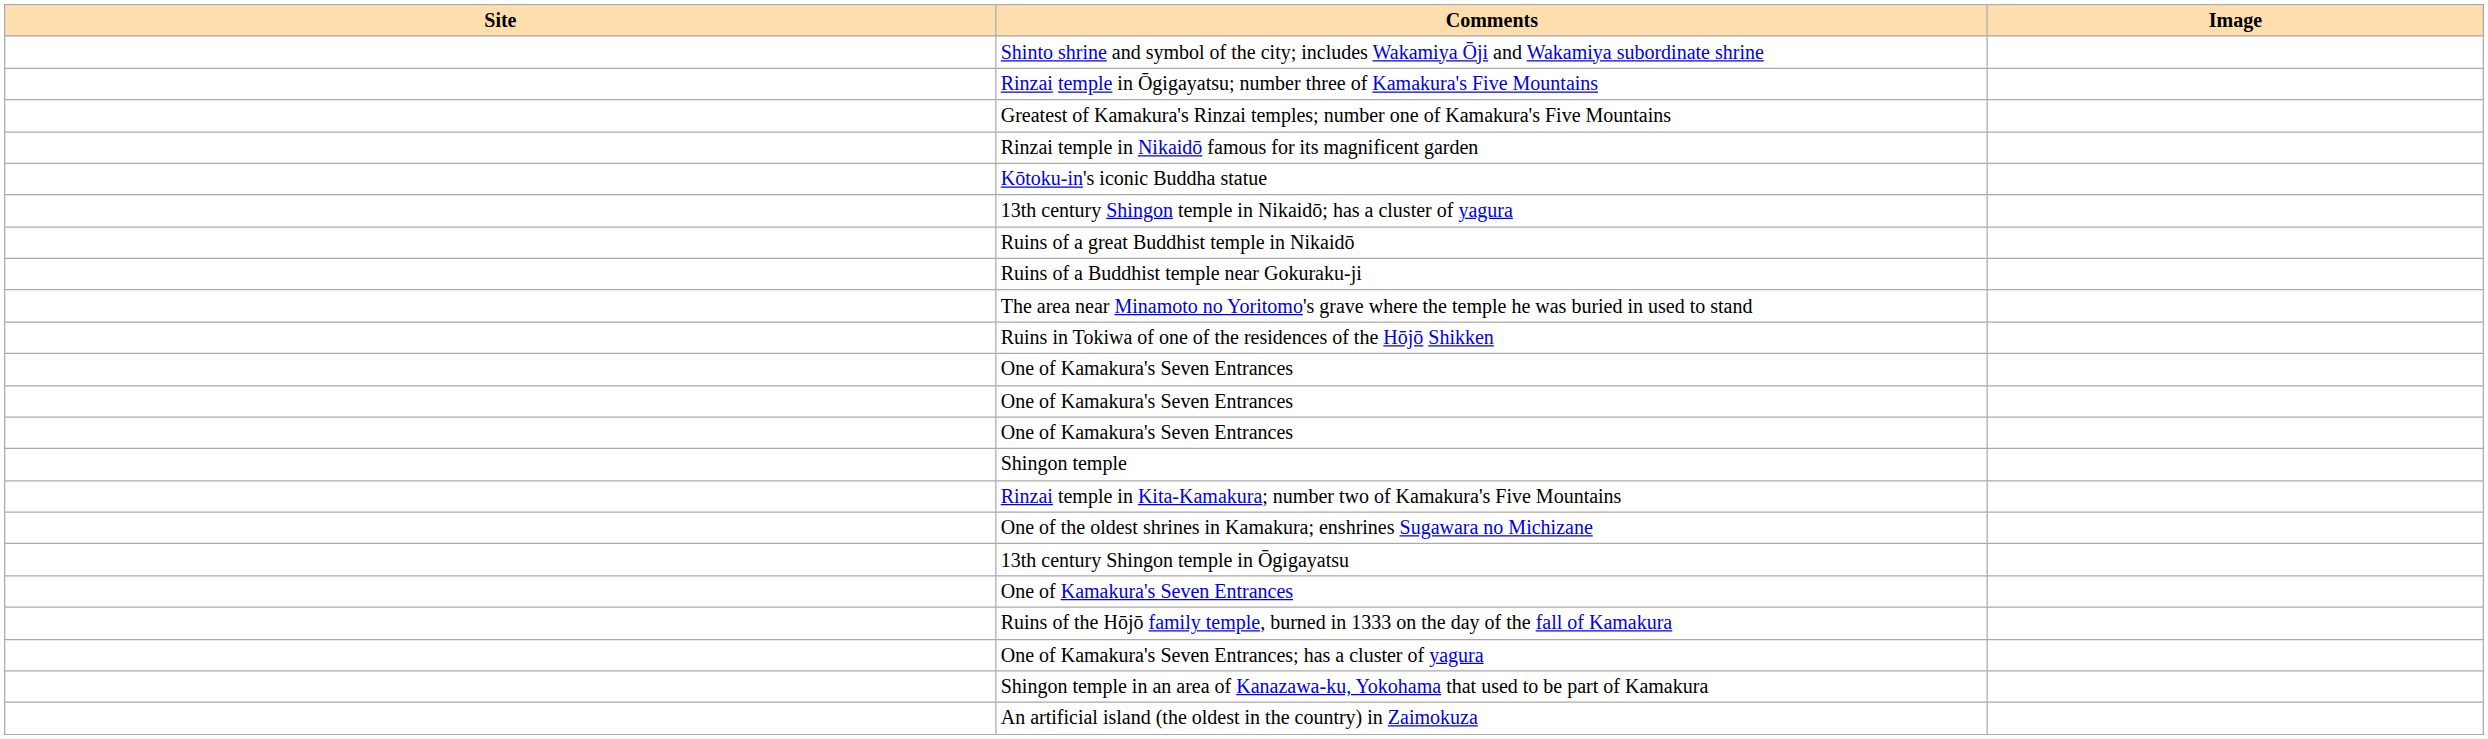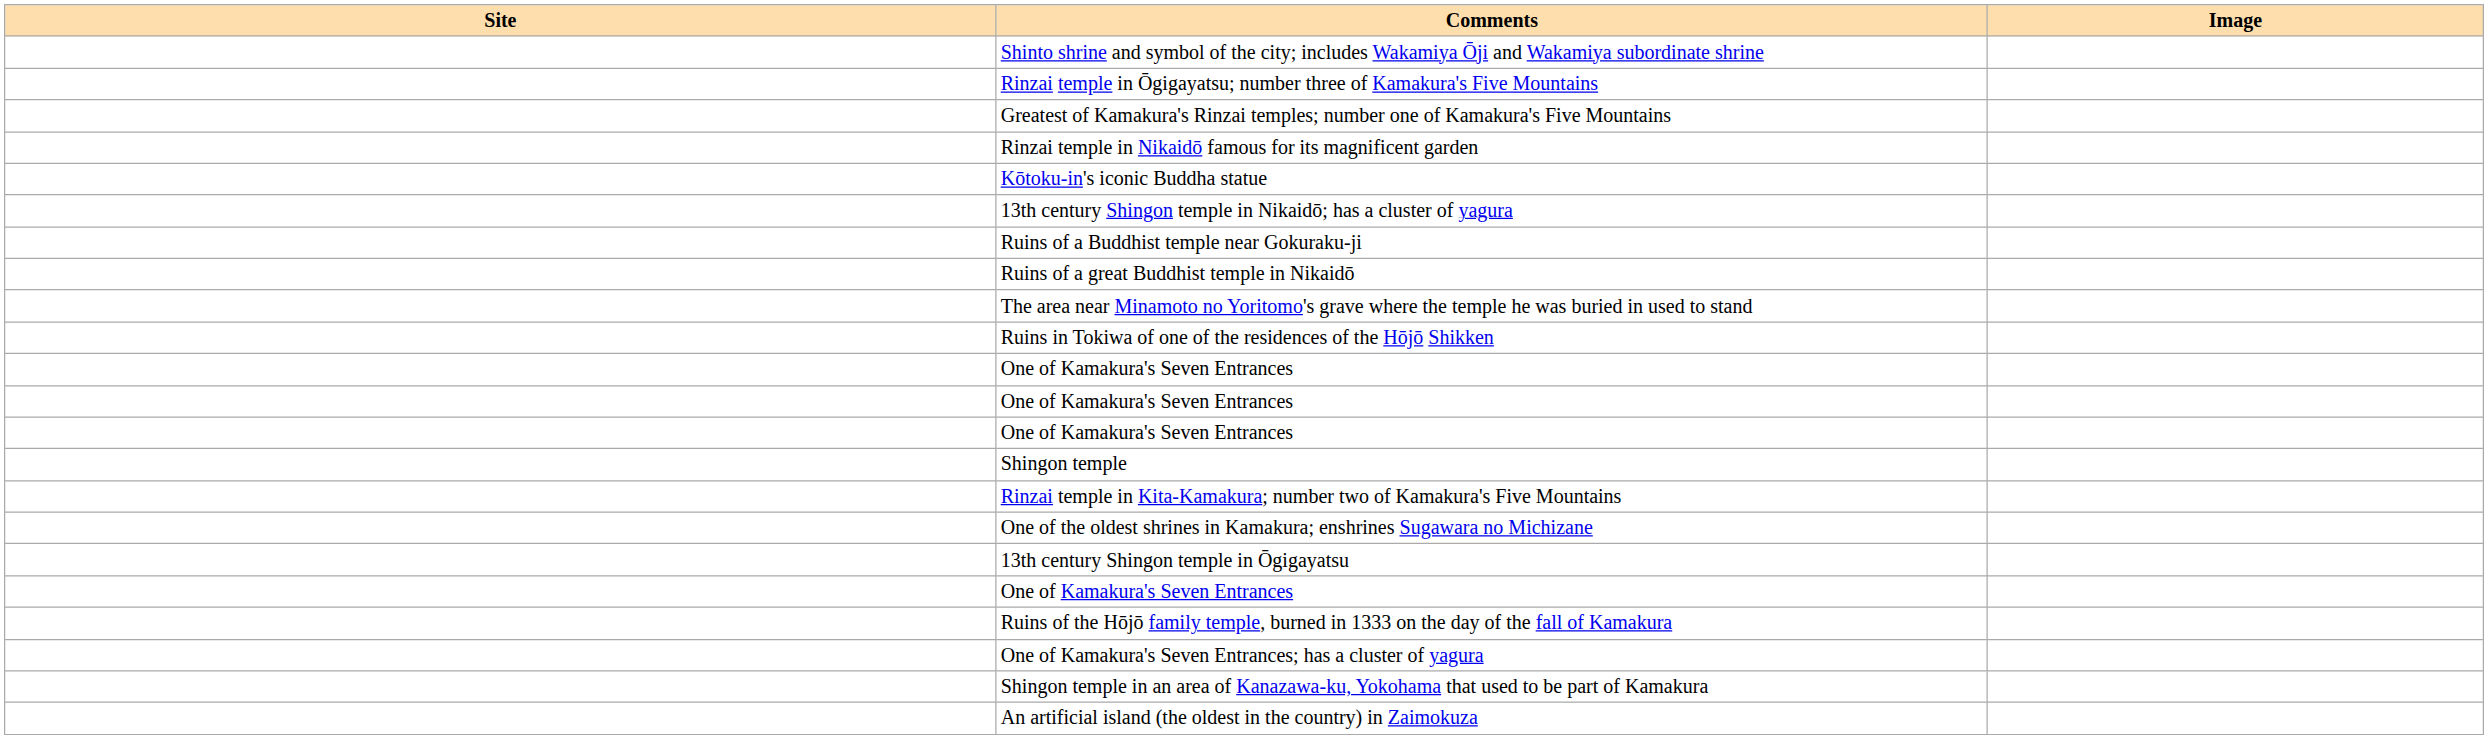 <table class="wikitable sortable"  width="100%" style="background:#ffffff;">
 <tr>
 <th width="40%" align="left" style="background:#ffdead;">Site</th>
 <th width="40%" align="left" style="background:#ffdead;" class="unsortable">Comments</th>
 <th width="20%" align="left" style="background:#ffdead;" class="unsortable">Image</th>
 </tr>
 <tr>
 <td></td>
 <td><a href='#'>Shinto shrine</a> and symbol of the city; includes <a href='#'>Wakamiya Ōji</a> and <a href='#'>Wakamiya subordinate shrine</a></td>
 <td></td>
 </tr>
 <tr>
 <td></td>
 <td><a href='#'>Rinzai</a> <a href='#'>temple</a> in Ōgigayatsu; number three of <a href='#'>Kamakura's Five Mountains</a></td>
 <td></td>
 </tr>
 <tr>
 <td></td>
 <td>Greatest of Kamakura's Rinzai temples; number one of Kamakura's Five Mountains</td>
 <td></td>
 </tr>
 <tr>
 <td></td>
 <td>Rinzai temple in <a href='#'>Nikaidō</a> famous for its magnificent garden</td>
 <td></td>
 </tr>
 <tr>
 <td></td>
 <td><a href='#'>Kōtoku-in</a>'s iconic Buddha statue</td>
 <td></td>
 </tr>
 <tr>
 <td></td>
 <td>13th century <a href='#'>Shingon</a> temple in Nikaidō; has a cluster of <a href='#'>yagura</a></td>
 <td></td>
 </tr>
 <tr>
 <td></td>
-<td>Ruins of a great Buddhist temple in Nikaidō</td>
+<td>Ruins of a Buddhist temple near Gokuraku-ji</td>
 <td></td>
 </tr>
 <tr>
 <td></td>
-<td>Ruins of a Buddhist temple near Gokuraku-ji</td>
+<td>Ruins of a great Buddhist temple in Nikaidō</td>
 <td></td>
 </tr>
 <tr>
 <td></td>
 <td>The area near <a href='#'>Minamoto no Yoritomo</a>'s grave where the temple he was buried in used to stand</td>
 <td></td>
 </tr>
 <tr>
 <td></td>
 <td>Ruins in Tokiwa of one of the residences of the <a href='#'>Hōjō</a> <a href='#'>Shikken</a></td>
 <td></td>
 </tr>
 <tr>
 <td></td>
 <td>One of Kamakura's Seven Entrances</td>
 <td></td>
 </tr>
 <tr>
 <td></td>
 <td>One of Kamakura's Seven Entrances</td>
 <td></td>
 </tr>
 <tr>
 <td></td>
 <td>One of Kamakura's Seven Entrances</td>
 <td></td>
 </tr>
 <tr>
 <td></td>
 <td>Shingon temple</td>
 <td></td>
 </tr>
 <tr>
 <td></td>
 <td><a href='#'>Rinzai</a> temple in <a href='#'>Kita-Kamakura</a>; number two of Kamakura's Five Mountains</td>
 <td></td>
 </tr>
 <tr>
 <td></td>
 <td>One of the oldest shrines in Kamakura; enshrines <a href='#'>Sugawara no Michizane</a></td>
 <td></td>
 </tr>
 <tr>
 <td></td>
 <td>13th century Shingon temple in Ōgigayatsu</td>
 <td></td>
 </tr>
 <tr>
 <td></td>
 <td>One of <a href='#'>Kamakura's Seven Entrances</a></td>
 <td></td>
 </tr>
 <tr>
 <td></td>
 <td>Ruins of the Hōjō <a href='#'>family temple</a>, burned in 1333 on the day of the <a href='#'>fall of Kamakura</a></td>
 <td></td>
 </tr>
 <tr>
 <td></td>
 <td>One of Kamakura's Seven Entrances; has a cluster of <a href='#'>yagura</a></td>
 <td></td>
 </tr>
 <tr>
 <td></td>
 <td>Shingon temple in an area of <a href='#'>Kanazawa-ku, Yokohama</a> that used to be part of Kamakura</td>
 <td></td>
 </tr>
 <tr>
 <td></td>
 <td>An artificial island (the oldest in the country) in <a href='#'>Zaimokuza</a></td>
 <td></td>
 </tr>
 <tr>
 </tr>
 </table>
